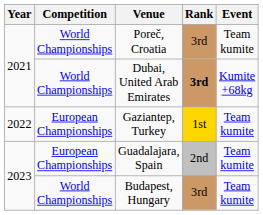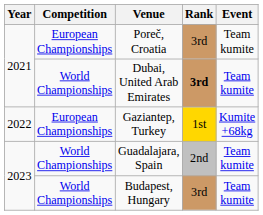 <table class="wikitable sortable" width=45% style="font-size:90%; text-align:center;">
 <tr>
 <th>Year</th>
 <th>Competition</th>
 <th>Venue</th>
 <th>Rank</th>
 <th>Event</th>
 </tr>
 <tr>
 <td rowspan=2>2021</td>
-<td><a href='#'>World Championships</a></td>
+<td><a href='#'>European Championships</a></td>
 <td>Poreč, Croatia</td>
 <td bgcolor="cc9966">3rd</td>
 <td>Team kumite</td>
 </tr>
 <tr>
 <td><a href='#'>World Championships</a></td>
 <td>Dubai, United Arab Emirates</td>
 <td bgcolor="cc9966"><strong>3rd</strong></td>
-<td><a href='#'>Kumite +68kg</a></td>
+<td><a href='#'>Team kumite</a></td>
 </tr>
 <tr>
 <td>2022</td>
 <td><a href='#'>European Championships</a></td>
 <td>Gaziantep, Turkey</td>
 <td bgcolor="gold">1st</td>
-<td><a href='#'>Team kumite</a></td>
+<td><a href='#'>Kumite +68kg</a></td>
 </tr>
 <tr>
 <td rowspan=2>2023</td>
-<td><a href='#'>European Championships</a></td>
+<td><a href='#'>World Championships</a></td>
 <td>Guadalajara, Spain</td>
 <td bgcolor="silver">2nd</td>
 <td><a href='#'>Team kumite</a></td>
 </tr>
 <tr>
 <td><a href='#'>World Championships</a></td>
 <td>Budapest, Hungary</td>
 <td bgcolor="cc9966">3rd</td>
 <td><a href='#'>Team kumite</a></td>
 </tr>
 </table>
